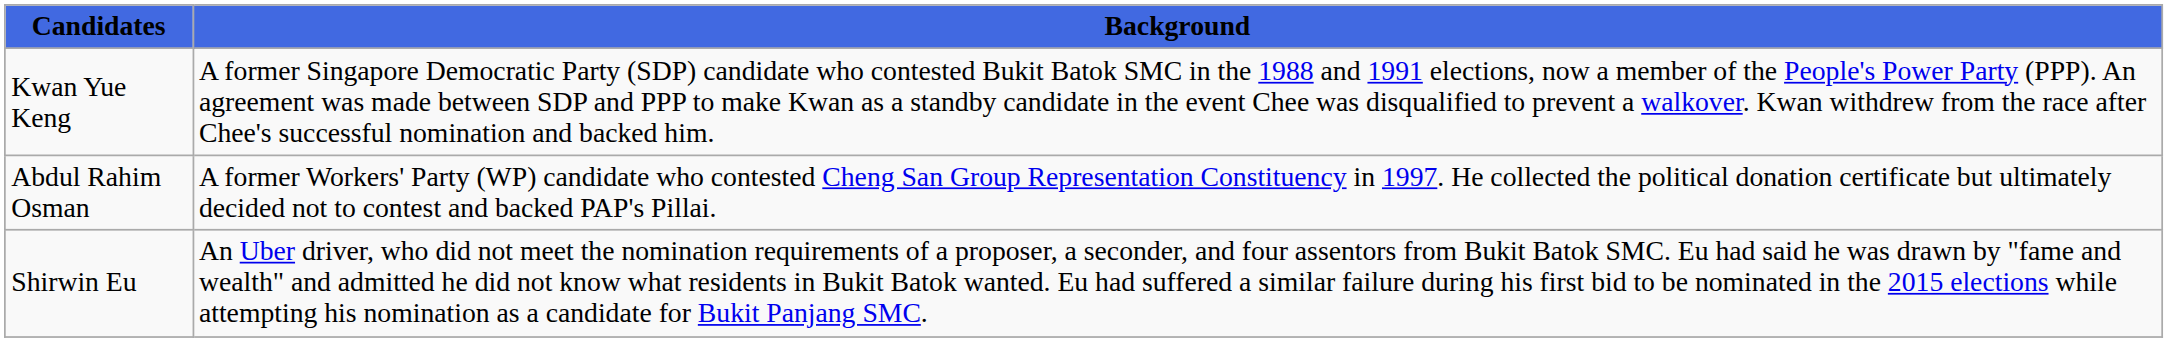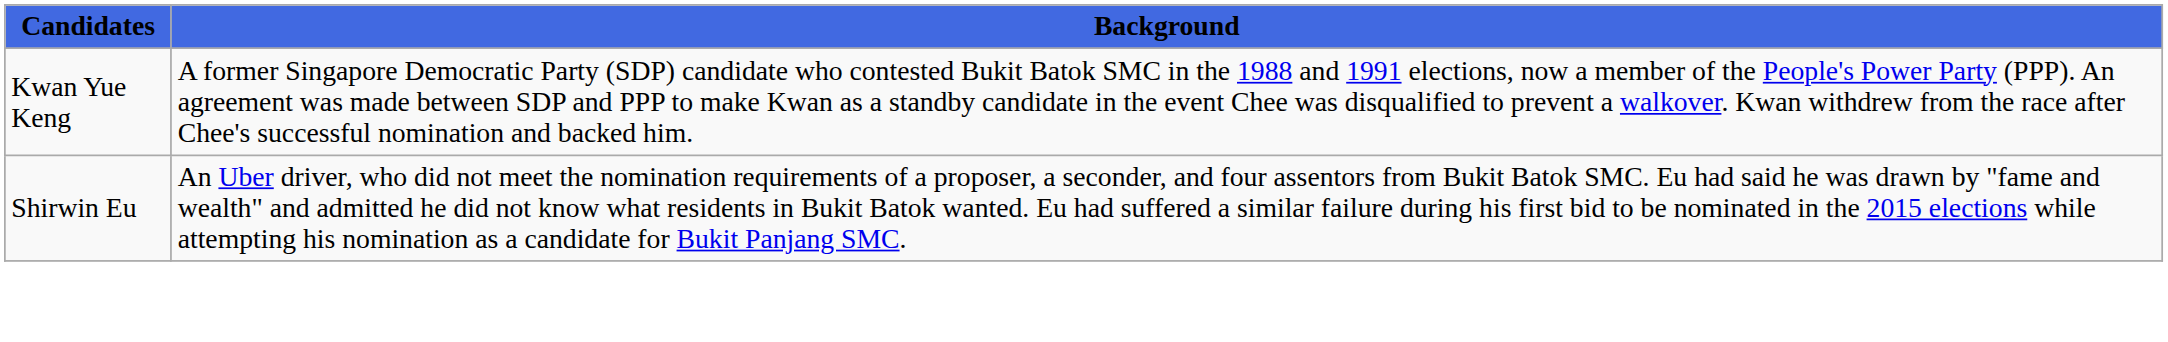 <table class="wikitable">
 <tr>
 <th style="background:RoyalBlue">Candidates</th>
 <th style="background:RoyalBlue">Background</th>
 </tr>
 <tr>
 <td>Kwan Yue Keng</td>
 <td>A former Singapore Democratic Party (SDP) candidate who contested Bukit Batok SMC in the <a href='#'>1988</a> and <a href='#'>1991</a> elections, now a member of the <a href='#'>People's Power Party</a> (PPP). An agreement was made between SDP and PPP to make Kwan as a standby candidate in the event Chee was disqualified to prevent a <a href='#'>walkover</a>. Kwan withdrew from the race after Chee's successful nomination and backed him.</td>
 </tr>
 <tr>
-<td>Abdul Rahim Osman</td>
-<td>A former Workers' Party (WP) candidate who contested <a href='#'>Cheng San Group Representation Constituency</a> in <a href='#'>1997</a>. He collected the political donation certificate but ultimately decided not to contest and backed PAP's Pillai.</td>
-</tr>
-<tr>
 <td>Shirwin Eu</td>
 <td>An <a href='#'>Uber</a> driver, who did not meet the nomination requirements of a proposer, a seconder, and four assentors from Bukit Batok SMC. Eu had said he was drawn by "fame and wealth" and admitted he did not know what residents in Bukit Batok wanted. Eu had suffered a similar failure during his first bid to be nominated in the <a href='#'>2015 elections</a> while attempting his nomination as a candidate for <a href='#'>Bukit Panjang SMC</a>.</td>
 </tr>
 </table>
